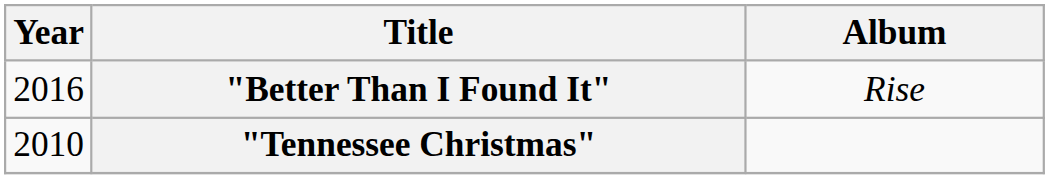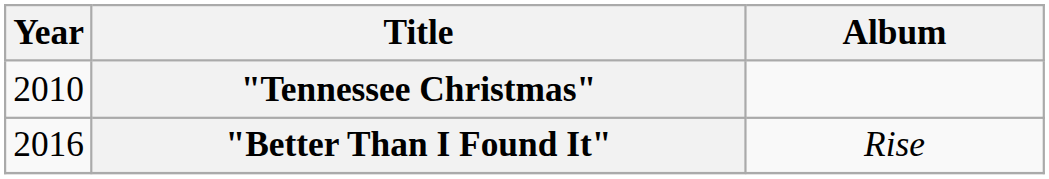 <table class="wikitable plainrowheaders" style="text-align:center;">
 <tr>
 <th style="width:1em;">Year</th>
 <th style="width:18em;">Title</th>
 <th style="width:8em;">Album</th>
 </tr>
 <tr>
+<td>2010</td>
+<th scope="row">"Tennessee Christmas"</th>
+<td></td>
+</tr>
+<tr>
 <td>2016</td>
 <th scope="row">"Better Than I Found It"</th>
 <td><em>Rise</em></td>
 </tr>
 <tr>
-<td>2010</td>
-<th scope="row">"Tennessee Christmas"</th>
-<td></td>
-</tr>
-<tr>
 </tr>
 </table>
